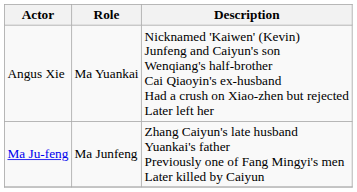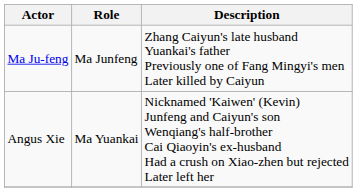 <table class="wikitable">
 <tr>
 <th>Actor</th>
 <th>Role</th>
 <th>Description</th>
 </tr>
 <tr>
+<td><a href='#'>Ma Ju-feng</a></td>
+<td>Ma Junfeng</td>
+<td>Zhang Caiyun's late husband<br>Yuankai's father<br>Previously one of Fang Mingyi's men<br>Later killed by Caiyun</td>
+</tr>
+<tr>
 <td>Angus Xie</td>
 <td>Ma Yuankai</td>
 <td>Nicknamed 'Kaiwen' (Kevin)<br>Junfeng and Caiyun's son<br>Wenqiang's half-brother<br>Cai Qiaoyin's ex-husband<br>Had a crush on Xiao-zhen but rejected<br>Later left her</td>
 </tr>
 <tr>
-<td><a href='#'>Ma Ju-feng</a></td>
-<td>Ma Junfeng</td>
-<td>Zhang Caiyun's late husband<br>Yuankai's father<br>Previously one of Fang Mingyi's men<br>Later killed by Caiyun</td>
-</tr>
-<tr>
 </tr>
 </table>
